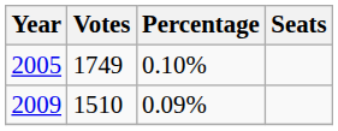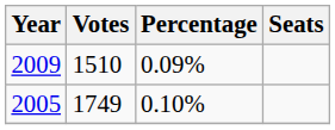 <table class="wikitable sortable">
 <tr>
 <th>Year</th>
 <th>Votes</th>
 <th>Percentage</th>
 <th>Seats</th>
 </tr>
 <tr>
+<td><a href='#'>2009</a></td>
+<td>1510</td>
+<td>0.09%</td>
+<td></td>
+</tr>
+<tr>
 <td><a href='#'>2005</a></td>
 <td>1749</td>
 <td>0.10%</td>
 <td></td>
 </tr>
 <tr>
-<td><a href='#'>2009</a></td>
-<td>1510</td>
-<td>0.09%</td>
-<td></td>
-</tr>
-<tr>
 </tr>
 </table>
